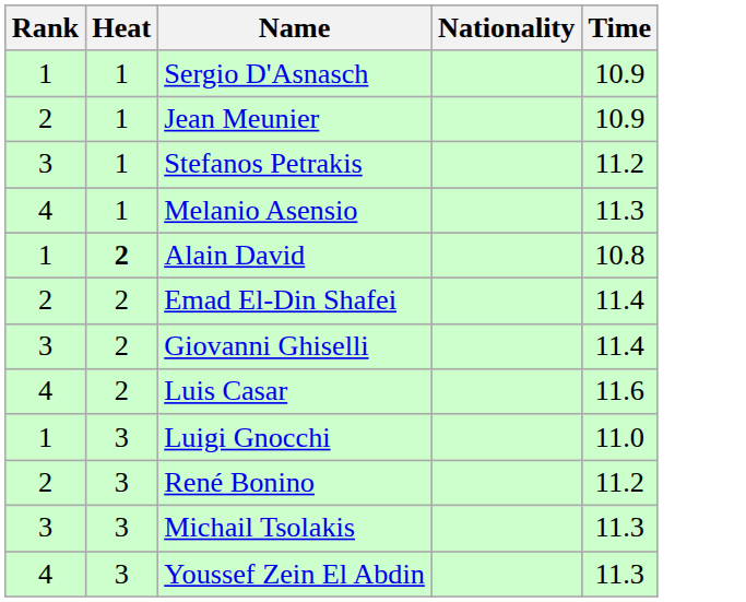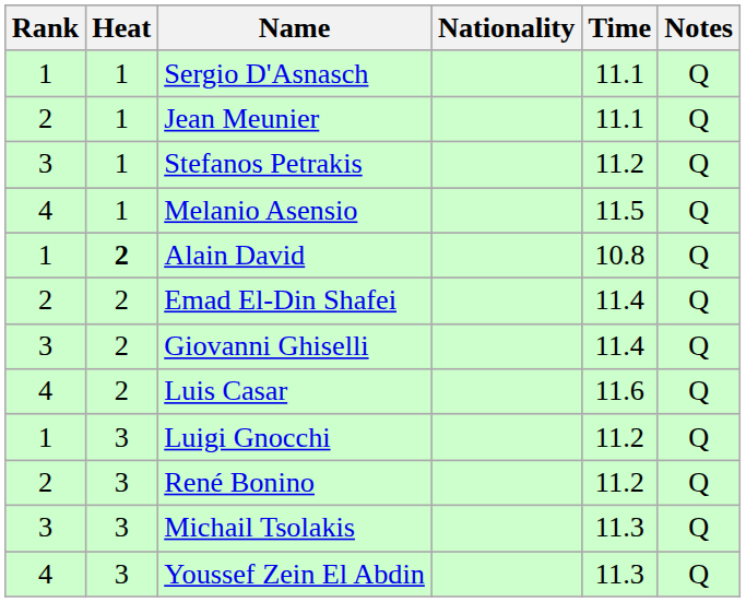 <table class="wikitable sortable" style="text-align:center">
 <tr>
 <th>Rank</th>
 <th>Heat</th>
 <th>Name</th>
 <th>Nationality</th>
 <th>Time</th>
+<th>Notes</th>
 </tr>
 <tr bgcolor=ccffcc>
 <td>1</td>
 <td>1</td>
 <td align=left><a href='#'>Sergio D'Asnasch</a></td>
 <td align=left></td>
-<td>10.9</td>
+<td>11.1</td>
+<td>Q</td>
 </tr>
 <tr bgcolor=ccffcc>
 <td>2</td>
 <td>1</td>
 <td align=left><a href='#'>Jean Meunier</a></td>
 <td align=left></td>
-<td>10.9</td>
+<td>11.1</td>
+<td>Q</td>
 </tr>
 <tr bgcolor=ccffcc>
 <td>3</td>
 <td>1</td>
 <td align=left><a href='#'>Stefanos Petrakis</a></td>
 <td align=left></td>
 <td>11.2</td>
+<td>Q</td>
 </tr>
 <tr bgcolor=ccffcc>
 <td>4</td>
 <td>1</td>
 <td align=left><a href='#'>Melanio Asensio</a></td>
 <td align=left></td>
-<td>11.3</td>
+<td>11.5</td>
+<td>Q</td>
 </tr>
 <tr bgcolor=ccffcc>
 <td>1</td>
 <td><strong>2</strong></td>
 <td align=left><a href='#'>Alain David</a></td>
 <td align=left></td>
 <td>10.8</td>
+<td>Q</td>
 </tr>
 <tr bgcolor=ccffcc>
 <td>2</td>
 <td>2</td>
 <td align=left><a href='#'>Emad El-Din Shafei</a></td>
 <td align=left></td>
 <td>11.4</td>
+<td>Q</td>
 </tr>
 <tr bgcolor=ccffcc>
 <td>3</td>
 <td>2</td>
 <td align=left><a href='#'>Giovanni Ghiselli</a></td>
 <td align=left></td>
 <td>11.4</td>
+<td>Q</td>
 </tr>
 <tr bgcolor=ccffcc>
 <td>4</td>
 <td>2</td>
 <td align=left><a href='#'>Luis Casar</a></td>
 <td align=left></td>
 <td>11.6</td>
+<td>Q</td>
 </tr>
 <tr bgcolor=ccffcc>
 <td>1</td>
 <td>3</td>
 <td align=left><a href='#'>Luigi Gnocchi</a></td>
 <td align=left></td>
-<td>11.0</td>
+<td>11.2</td>
+<td>Q</td>
 </tr>
 <tr bgcolor=ccffcc>
 <td>2</td>
 <td>3</td>
 <td align=left><a href='#'>René Bonino</a></td>
 <td align=left></td>
 <td>11.2</td>
+<td>Q</td>
 </tr>
 <tr bgcolor=ccffcc>
 <td>3</td>
 <td>3</td>
 <td align=left><a href='#'>Michail Tsolakis</a></td>
 <td align=left></td>
 <td>11.3</td>
+<td>Q</td>
 </tr>
 <tr bgcolor=ccffcc>
 <td>4</td>
 <td>3</td>
 <td align=left><a href='#'>Youssef Zein El Abdin</a></td>
 <td align=left></td>
 <td>11.3</td>
+<td>Q</td>
 </tr>
 </table>
